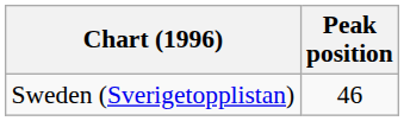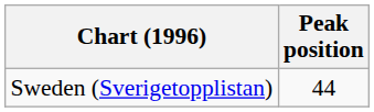 <table class="wikitable">
 <tr>
 <th>Chart (1996)</th>
 <th>Peak<br>position</th>
 </tr>
 <tr>
 <td>Sweden (<a href='#'>Sverigetopplistan</a>)</td>
-<td align="center">46</td>
+<td align="center">44</td>
 </tr>
 </table>
